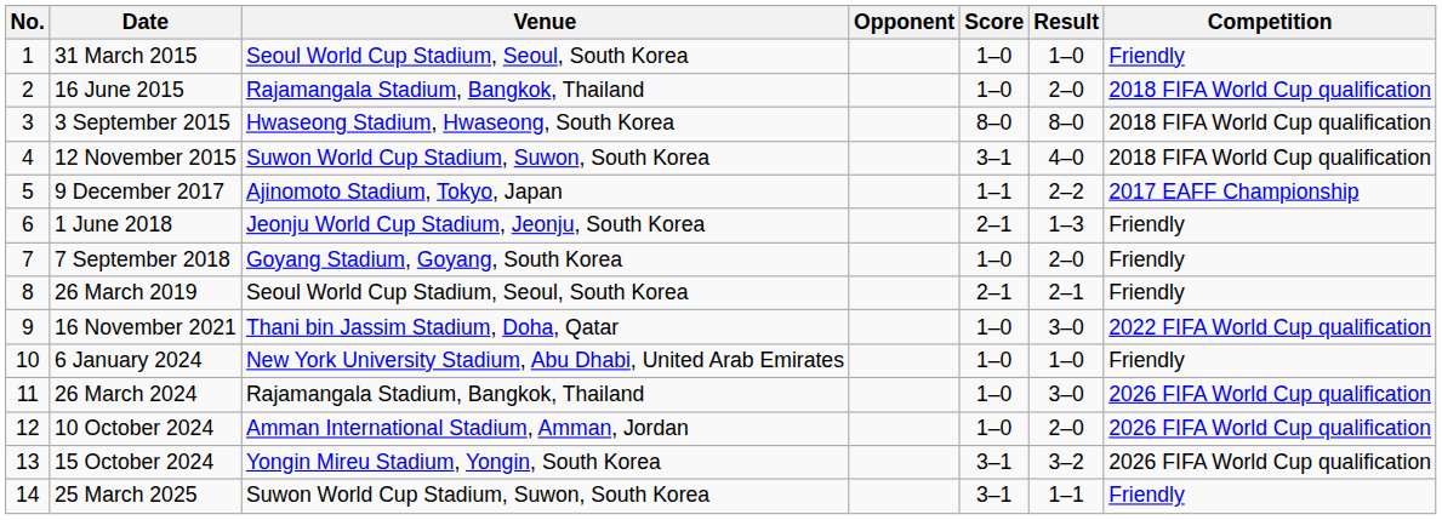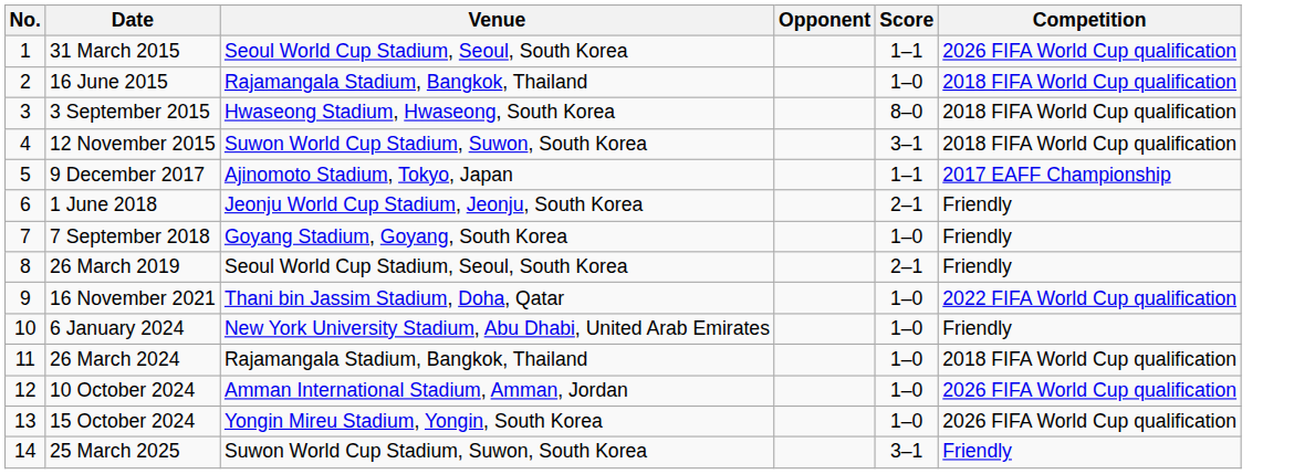 <table class="wikitable sortable">
 <tr>
 <th scope="col">No.</th>
 <th scope="col">Date</th>
 <th scope="col">Venue</th>
 <th scope="col">Opponent</th>
 <th scope="col">Score</th>
-<th scope="col">Result</th>
 <th scope="col">Competition</th>
 </tr>
 <tr>
 <td align="center">1</td>
 <td>31 March 2015</td>
 <td><a href='#'>Seoul World Cup Stadium</a>, <a href='#'>Seoul</a>, South Korea</td>
 <td></td>
-<td align="center">1–0</td>
-<td align="center">1–0</td>
-<td><a href='#'>Friendly</a></td>
+<td align="center">1–1</td>
+<td><a href='#'>2026 FIFA World Cup qualification</a></td>
 </tr>
 <tr>
 <td align="center">2</td>
 <td>16 June 2015</td>
 <td><a href='#'>Rajamangala Stadium</a>, <a href='#'>Bangkok</a>, Thailand</td>
 <td></td>
 <td align="center">1–0</td>
-<td align="center">2–0</td>
 <td><a href='#'>2018 FIFA World Cup qualification</a></td>
 </tr>
 <tr>
 <td align="center">3</td>
 <td>3 September 2015</td>
 <td><a href='#'>Hwaseong Stadium</a>, <a href='#'>Hwaseong</a>, South Korea</td>
 <td></td>
-<td align="center">8–0</td>
 <td align="center">8–0</td>
 <td>2018 FIFA World Cup qualification</td>
 </tr>
 <tr>
 <td align="center">4</td>
 <td>12 November 2015</td>
 <td><a href='#'>Suwon World Cup Stadium</a>, <a href='#'>Suwon</a>, South Korea</td>
 <td></td>
 <td align="center">3–1</td>
-<td align="center">4–0</td>
 <td>2018 FIFA World Cup qualification</td>
 </tr>
 <tr>
 <td align="center">5</td>
 <td>9 December 2017</td>
 <td><a href='#'>Ajinomoto Stadium</a>, <a href='#'>Tokyo</a>, Japan</td>
 <td></td>
 <td align="center">1–1</td>
-<td align="center">2–2</td>
 <td><a href='#'>2017 EAFF Championship</a></td>
 </tr>
 <tr>
 <td align="center">6</td>
 <td>1 June 2018</td>
 <td><a href='#'>Jeonju World Cup Stadium</a>, <a href='#'>Jeonju</a>, South Korea</td>
 <td></td>
 <td align="center">2–1</td>
-<td align="center">1–3</td>
 <td>Friendly</td>
 </tr>
 <tr>
 <td align="center">7</td>
 <td>7 September 2018</td>
 <td><a href='#'>Goyang Stadium</a>, <a href='#'>Goyang</a>, South Korea</td>
 <td></td>
 <td align="center">1–0</td>
-<td align="center">2–0</td>
 <td>Friendly</td>
 </tr>
 <tr>
 <td align="center">8</td>
 <td>26 March 2019</td>
 <td>Seoul World Cup Stadium, Seoul, South Korea</td>
 <td></td>
-<td align="center">2–1</td>
 <td align="center">2–1</td>
 <td>Friendly</td>
 </tr>
 <tr>
 <td align="center">9</td>
 <td>16 November 2021</td>
 <td><a href='#'>Thani bin Jassim Stadium</a>, <a href='#'>Doha</a>, Qatar</td>
 <td></td>
 <td align="center">1–0</td>
-<td align="center">3–0</td>
 <td><a href='#'>2022 FIFA World Cup qualification</a></td>
 </tr>
 <tr>
 <td align="center">10</td>
 <td>6 January 2024</td>
 <td><a href='#'>New York University Stadium</a>, <a href='#'>Abu Dhabi</a>, United Arab Emirates</td>
 <td></td>
-<td align="center">1–0</td>
 <td align="center">1–0</td>
 <td>Friendly</td>
 </tr>
 <tr>
 <td align="center">11</td>
 <td>26 March 2024</td>
 <td>Rajamangala Stadium, Bangkok, Thailand</td>
 <td></td>
 <td align="center">1–0</td>
-<td align="center">3–0</td>
-<td><a href='#'>2026 FIFA World Cup qualification</a></td>
+<td>2018 FIFA World Cup qualification</td>
 </tr>
 <tr>
 <td align="center">12</td>
 <td>10 October 2024</td>
 <td><a href='#'>Amman International Stadium</a>, <a href='#'>Amman</a>, Jordan</td>
 <td></td>
 <td align="center">1–0</td>
-<td align="center">2–0</td>
 <td><a href='#'>2026 FIFA World Cup qualification</a></td>
 </tr>
 <tr>
 <td align="center">13</td>
 <td>15 October 2024</td>
 <td><a href='#'>Yongin Mireu Stadium</a>, <a href='#'>Yongin</a>, South Korea</td>
 <td></td>
-<td align="center">3–1</td>
-<td align="center">3–2</td>
+<td align="center">1–0</td>
 <td>2026 FIFA World Cup qualification</td>
 </tr>
 <tr>
 <td align="center">14</td>
 <td>25 March 2025</td>
 <td>Suwon World Cup Stadium, Suwon, South Korea</td>
 <td></td>
 <td align="center">3–1</td>
-<td align="center">1–1</td>
 <td><a href='#'>Friendly</a></td>
 </tr>
 </table>
